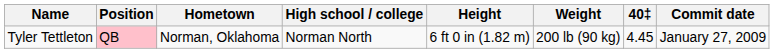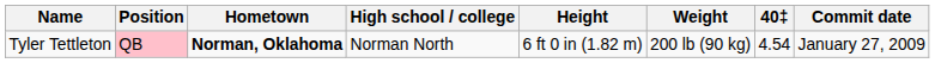 <table class="wikitable">
 <tr>
 <th>Name</th>
 <th>Position</th>
 <th>Hometown</th>
 <th>High school / college</th>
 <th>Height</th>
 <th>Weight</th>
 <th>40‡</th>
 <th>Commit date</th>
 </tr>
 <tr>
 <td>Tyler Tettleton</td>
 <td style="background: pink;">QB</td>
-<td>Norman, Oklahoma</td>
+<td><strong>Norman, Oklahoma</strong></td>
 <td>Norman North</td>
 <td>6 ft 0 in (1.82 m)</td>
 <td>200 lb (90 kg)</td>
-<td>4.45</td>
+<td>4.54</td>
 <td>January 27, 2009</td>
 </tr>
 </table>
